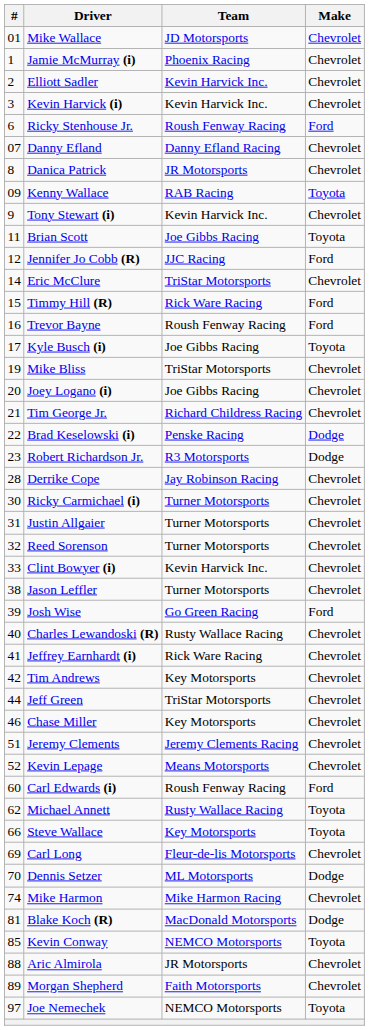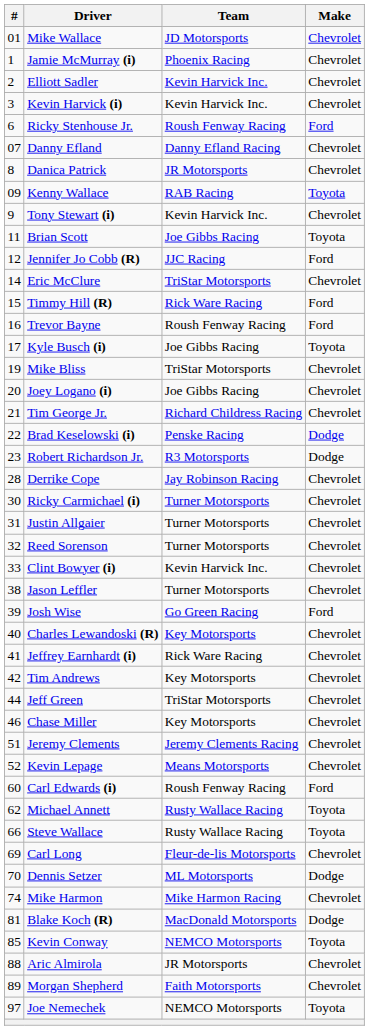 <table class="wikitable" style="font-size:95%">
 <tr>
 <th>#</th>
 <th>Driver</th>
 <th>Team</th>
 <th>Make</th>
 </tr>
 <tr>
 <td>01</td>
 <td><a href='#'>Mike Wallace</a></td>
 <td><a href='#'>JD Motorsports</a></td>
 <td><a href='#'>Chevrolet</a></td>
 </tr>
 <tr>
 <td>1</td>
 <td><a href='#'>Jamie McMurray</a> <strong>(i)</strong></td>
 <td><a href='#'>Phoenix Racing</a></td>
 <td>Chevrolet</td>
 </tr>
 <tr>
 <td>2</td>
 <td><a href='#'>Elliott Sadler</a></td>
 <td><a href='#'>Kevin Harvick Inc.</a></td>
 <td>Chevrolet</td>
 </tr>
 <tr>
 <td>3</td>
 <td><a href='#'>Kevin Harvick</a> <strong>(i)</strong></td>
 <td>Kevin Harvick Inc.</td>
 <td>Chevrolet</td>
 </tr>
 <tr>
 <td>6</td>
 <td><a href='#'>Ricky Stenhouse Jr.</a></td>
 <td><a href='#'>Roush Fenway Racing</a></td>
 <td><a href='#'>Ford</a></td>
 </tr>
 <tr>
 <td>07</td>
 <td><a href='#'>Danny Efland</a></td>
 <td><a href='#'>Danny Efland Racing</a></td>
 <td>Chevrolet</td>
 </tr>
 <tr>
 <td>8</td>
 <td><a href='#'>Danica Patrick</a></td>
 <td><a href='#'>JR Motorsports</a></td>
 <td>Chevrolet</td>
 </tr>
 <tr>
 <td>09</td>
 <td><a href='#'>Kenny Wallace</a></td>
 <td><a href='#'>RAB Racing</a></td>
 <td><a href='#'>Toyota</a></td>
 </tr>
 <tr>
 <td>9</td>
 <td><a href='#'>Tony Stewart</a> <strong>(i)</strong></td>
 <td>Kevin Harvick Inc.</td>
 <td>Chevrolet</td>
 </tr>
 <tr>
 <td>11</td>
 <td><a href='#'>Brian Scott</a></td>
 <td><a href='#'>Joe Gibbs Racing</a></td>
 <td>Toyota</td>
 </tr>
 <tr>
 <td>12</td>
 <td><a href='#'>Jennifer Jo Cobb</a> <strong>(R)</strong></td>
 <td><a href='#'>JJC Racing</a></td>
 <td>Ford</td>
 </tr>
 <tr>
 <td>14</td>
 <td><a href='#'>Eric McClure</a></td>
 <td><a href='#'>TriStar Motorsports</a></td>
 <td>Chevrolet</td>
 </tr>
 <tr>
 <td>15</td>
 <td><a href='#'>Timmy Hill</a> <strong>(R)</strong></td>
 <td><a href='#'>Rick Ware Racing</a></td>
 <td>Ford</td>
 </tr>
 <tr>
 <td>16</td>
 <td><a href='#'>Trevor Bayne</a></td>
 <td>Roush Fenway Racing</td>
 <td>Ford</td>
 </tr>
 <tr>
 <td>17</td>
 <td><a href='#'>Kyle Busch</a> <strong>(i)</strong></td>
 <td>Joe Gibbs Racing</td>
 <td>Toyota</td>
 </tr>
 <tr>
 <td>19</td>
 <td><a href='#'>Mike Bliss</a></td>
 <td>TriStar Motorsports</td>
 <td>Chevrolet</td>
 </tr>
 <tr>
 <td>20</td>
 <td><a href='#'>Joey Logano</a> <strong>(i)</strong></td>
 <td>Joe Gibbs Racing</td>
 <td>Chevrolet</td>
 </tr>
 <tr>
 <td>21</td>
 <td><a href='#'>Tim George Jr.</a></td>
 <td><a href='#'>Richard Childress Racing</a></td>
 <td>Chevrolet</td>
 </tr>
 <tr>
 <td>22</td>
 <td><a href='#'>Brad Keselowski</a> <strong>(i)</strong></td>
 <td><a href='#'>Penske Racing</a></td>
 <td><a href='#'>Dodge</a></td>
 </tr>
 <tr>
 <td>23</td>
 <td><a href='#'>Robert Richardson Jr.</a></td>
 <td><a href='#'>R3 Motorsports</a></td>
 <td>Dodge</td>
 </tr>
 <tr>
 <td>28</td>
 <td><a href='#'>Derrike Cope</a></td>
 <td><a href='#'>Jay Robinson Racing</a></td>
 <td>Chevrolet</td>
 </tr>
 <tr>
 <td>30</td>
 <td><a href='#'>Ricky Carmichael</a> <strong>(i)</strong></td>
 <td><a href='#'>Turner Motorsports</a></td>
 <td>Chevrolet</td>
 </tr>
 <tr>
 <td>31</td>
 <td><a href='#'>Justin Allgaier</a></td>
 <td>Turner Motorsports</td>
 <td>Chevrolet</td>
 </tr>
 <tr>
 <td>32</td>
 <td><a href='#'>Reed Sorenson</a></td>
 <td>Turner Motorsports</td>
 <td>Chevrolet</td>
 </tr>
 <tr>
 <td>33</td>
 <td><a href='#'>Clint Bowyer</a> <strong>(i)</strong></td>
 <td>Kevin Harvick Inc.</td>
 <td>Chevrolet</td>
 </tr>
 <tr>
 <td>38</td>
 <td><a href='#'>Jason Leffler</a></td>
 <td>Turner Motorsports</td>
 <td>Chevrolet</td>
 </tr>
 <tr>
 <td>39</td>
 <td><a href='#'>Josh Wise</a></td>
 <td><a href='#'>Go Green Racing</a></td>
 <td>Ford</td>
 </tr>
 <tr>
 <td>40</td>
 <td><a href='#'>Charles Lewandoski</a> <strong>(R)</strong></td>
-<td>Rusty Wallace Racing</td>
+<td><a href='#'>Key Motorsports</a></td>
 <td>Chevrolet</td>
 </tr>
 <tr>
 <td>41</td>
 <td><a href='#'>Jeffrey Earnhardt</a> <strong>(i)</strong></td>
 <td>Rick Ware Racing</td>
 <td>Chevrolet</td>
 </tr>
 <tr>
 <td>42</td>
 <td><a href='#'>Tim Andrews</a></td>
 <td>Key Motorsports</td>
 <td>Chevrolet</td>
 </tr>
 <tr>
 <td>44</td>
 <td><a href='#'>Jeff Green</a></td>
 <td>TriStar Motorsports</td>
 <td>Chevrolet</td>
 </tr>
 <tr>
 <td>46</td>
 <td><a href='#'>Chase Miller</a></td>
 <td>Key Motorsports</td>
 <td>Chevrolet</td>
 </tr>
 <tr>
 <td>51</td>
 <td><a href='#'>Jeremy Clements</a></td>
 <td><a href='#'>Jeremy Clements Racing</a></td>
 <td>Chevrolet</td>
 </tr>
 <tr>
 <td>52</td>
 <td><a href='#'>Kevin Lepage</a></td>
 <td><a href='#'>Means Motorsports</a></td>
 <td>Chevrolet</td>
 </tr>
 <tr>
 <td>60</td>
 <td><a href='#'>Carl Edwards</a> <strong>(i)</strong></td>
 <td>Roush Fenway Racing</td>
 <td>Ford</td>
 </tr>
 <tr>
 <td>62</td>
 <td><a href='#'>Michael Annett</a></td>
 <td><a href='#'>Rusty Wallace Racing</a></td>
 <td>Toyota</td>
 </tr>
 <tr>
 <td>66</td>
 <td><a href='#'>Steve Wallace</a></td>
-<td><a href='#'>Key Motorsports</a></td>
+<td>Rusty Wallace Racing</td>
 <td>Toyota</td>
 </tr>
 <tr>
 <td>69</td>
 <td><a href='#'>Carl Long</a></td>
 <td><a href='#'>Fleur-de-lis Motorsports</a></td>
 <td>Chevrolet</td>
 </tr>
 <tr>
 <td>70</td>
 <td><a href='#'>Dennis Setzer</a></td>
 <td><a href='#'>ML Motorsports</a></td>
 <td>Dodge</td>
 </tr>
 <tr>
 <td>74</td>
 <td><a href='#'>Mike Harmon</a></td>
 <td><a href='#'>Mike Harmon Racing</a></td>
 <td>Chevrolet</td>
 </tr>
 <tr>
 <td>81</td>
 <td><a href='#'>Blake Koch</a> <strong>(R)</strong></td>
 <td><a href='#'>MacDonald Motorsports</a></td>
 <td>Dodge</td>
 </tr>
 <tr>
 <td>85</td>
 <td><a href='#'>Kevin Conway</a></td>
 <td><a href='#'>NEMCO Motorsports</a></td>
 <td>Toyota</td>
 </tr>
 <tr>
 <td>88</td>
 <td><a href='#'>Aric Almirola</a></td>
 <td>JR Motorsports</td>
 <td>Chevrolet</td>
 </tr>
 <tr>
 <td>89</td>
 <td><a href='#'>Morgan Shepherd</a></td>
 <td><a href='#'>Faith Motorsports</a></td>
 <td>Chevrolet</td>
 </tr>
 <tr>
 <td>97</td>
 <td><a href='#'>Joe Nemechek</a></td>
 <td>NEMCO Motorsports</td>
 <td>Toyota</td>
 </tr>
 <tr>
 <th colspan="4"></th>
 </tr>
 </table>
